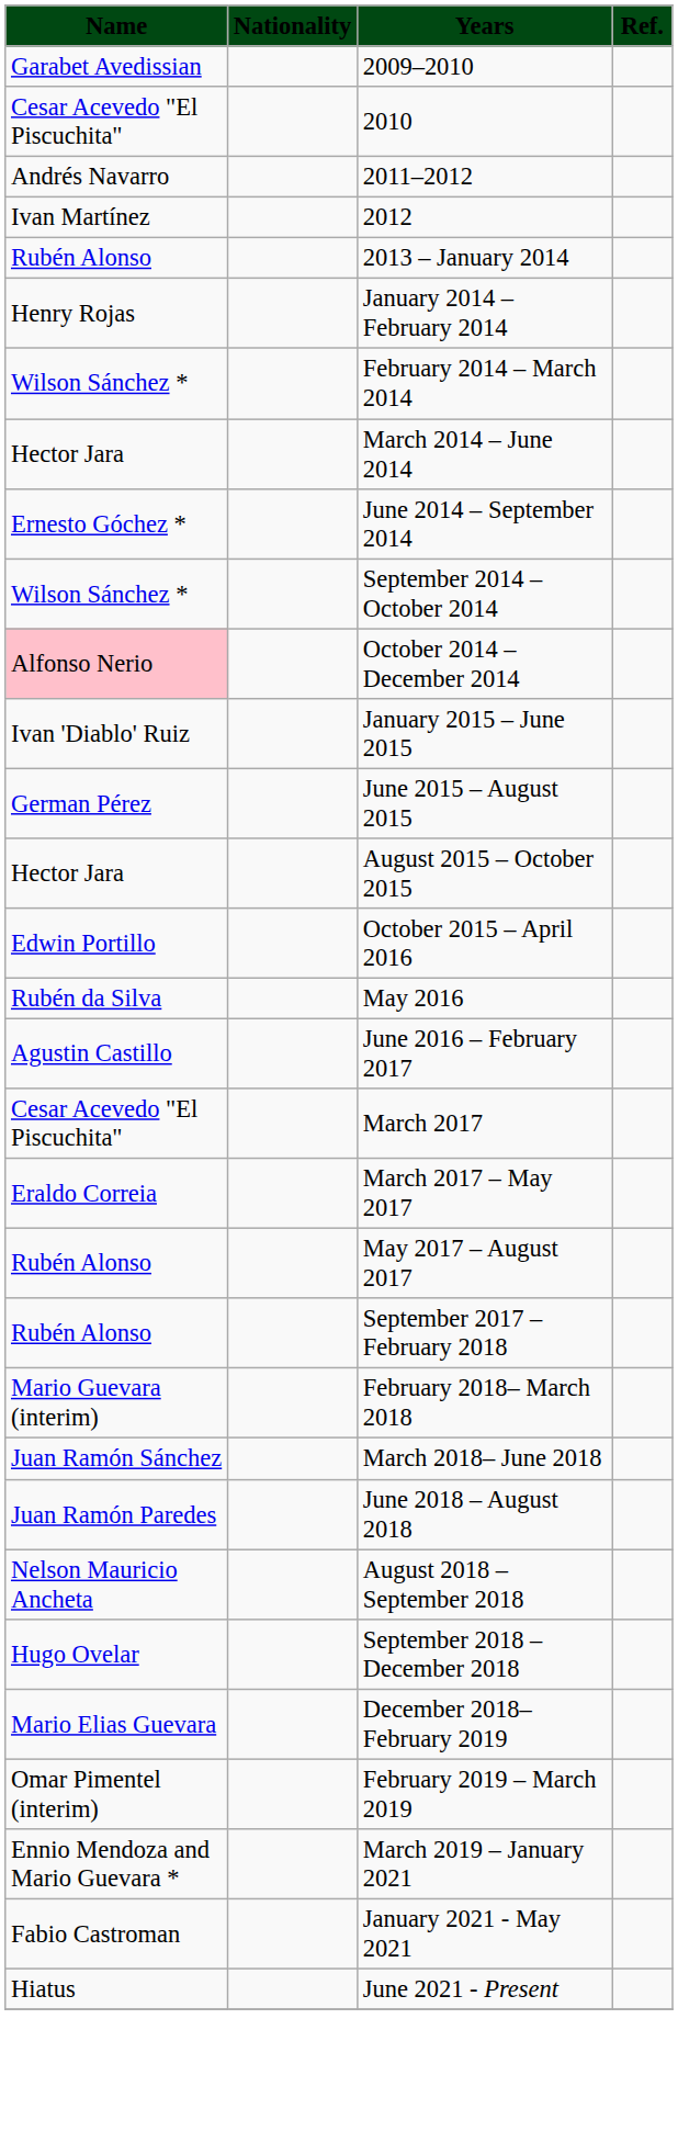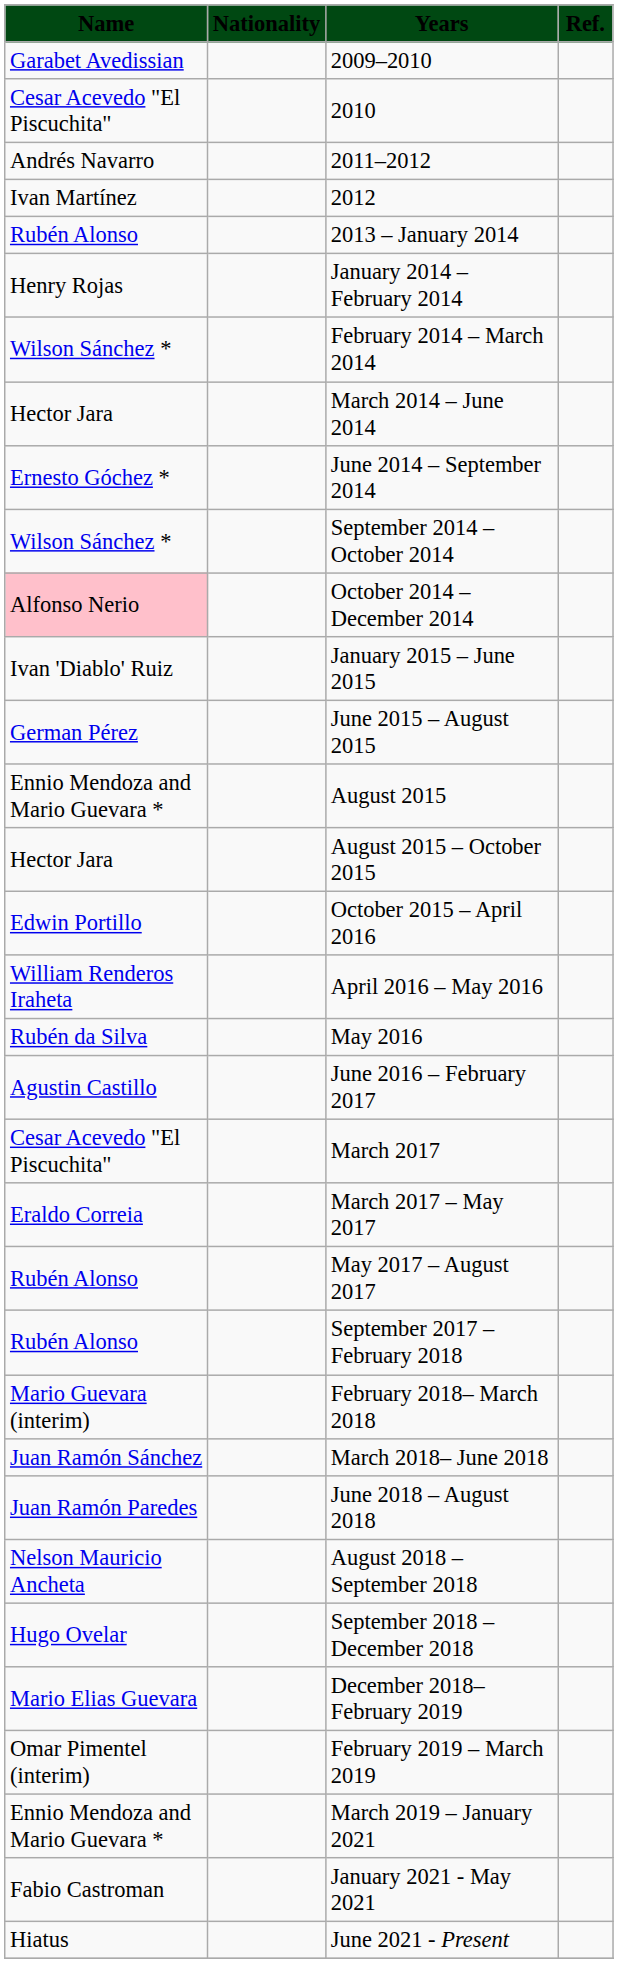 <table class="wikitable" style="text-align:left; font-size:95%;">
 <tr>
 <th style="background:#004812; width:130px;"><span>Name</span></th>
 <th style="background:#004812; width:60px;"><span>Nationality</span></th>
 <th style="background:#004812; width:150px;"><span>Years</span></th>
 <th style="background:#004812; width:30px;"><span>Ref.</span></th>
 </tr>
 <tr>
 <td><a href='#'>Garabet Avedissian</a></td>
 <td></td>
 <td>2009–2010</td>
 <td></td>
 </tr>
 <tr>
 <td><a href='#'>Cesar Acevedo</a> "El Piscuchita"</td>
 <td></td>
 <td>2010</td>
 <td></td>
 </tr>
 <tr>
 <td>Andrés Navarro</td>
 <td></td>
 <td>2011–2012</td>
 <td></td>
 </tr>
 <tr>
 <td>Ivan Martínez</td>
 <td></td>
 <td>2012</td>
 <td></td>
 </tr>
 <tr>
 <td><a href='#'>Rubén Alonso</a></td>
 <td></td>
 <td>2013 – January 2014</td>
 <td></td>
 </tr>
 <tr>
 <td>Henry Rojas</td>
 <td></td>
 <td>January 2014 – February 2014</td>
 <td></td>
 </tr>
 <tr>
 <td><a href='#'>Wilson Sánchez</a> *</td>
 <td></td>
 <td>February 2014 – March 2014</td>
 <td></td>
 </tr>
 <tr>
 <td>Hector Jara</td>
 <td></td>
 <td>March 2014 – June 2014</td>
 <td></td>
 </tr>
 <tr>
 <td><a href='#'>Ernesto Góchez</a> *</td>
 <td></td>
 <td>June 2014 – September 2014</td>
 <td></td>
 </tr>
 <tr>
 <td><a href='#'>Wilson Sánchez</a> *</td>
 <td></td>
 <td>September 2014 – October 2014</td>
 <td></td>
 </tr>
 <tr>
 <td style="background: pink;">Alfonso Nerio</td>
 <td></td>
 <td>October 2014 – December 2014</td>
 <td></td>
 </tr>
 <tr>
 <td>Ivan 'Diablo' Ruiz</td>
 <td></td>
 <td>January 2015 – June 2015</td>
 <td></td>
 </tr>
 <tr>
 <td><a href='#'>German Pérez</a></td>
 <td></td>
 <td>June 2015 – August 2015</td>
 <td></td>
 </tr>
 <tr>
+<td>Ennio Mendoza and Mario Guevara *</td>
+<td></td>
+<td>August 2015</td>
+<td></td>
+</tr>
+<tr>
 <td>Hector Jara</td>
 <td></td>
 <td>August 2015 – October 2015</td>
 <td></td>
 </tr>
 <tr>
 <td><a href='#'>Edwin Portillo</a></td>
 <td></td>
 <td>October 2015 – April 2016</td>
+<td></td>
+</tr>
+<tr>
+<td><a href='#'>William Renderos Iraheta</a></td>
+<td></td>
+<td>April 2016 – May 2016</td>
 <td></td>
 </tr>
 <tr>
 <td><a href='#'>Rubén da Silva</a></td>
 <td></td>
 <td>May 2016</td>
 <td></td>
 </tr>
 <tr>
 <td><a href='#'>Agustin Castillo</a></td>
 <td></td>
 <td>June 2016 – February 2017</td>
 <td></td>
 </tr>
 <tr>
 <td><a href='#'>Cesar Acevedo</a> "El Piscuchita"</td>
 <td></td>
 <td>March 2017</td>
 <td></td>
 </tr>
 <tr>
 <td><a href='#'>Eraldo Correia</a></td>
 <td></td>
 <td>March 2017 – May 2017</td>
 <td></td>
 </tr>
 <tr>
 <td><a href='#'>Rubén Alonso</a></td>
 <td></td>
 <td>May 2017 – August 2017</td>
 <td></td>
 </tr>
 <tr>
 <td><a href='#'>Rubén Alonso</a></td>
 <td></td>
 <td>September 2017 – February 2018</td>
 <td></td>
 </tr>
 <tr>
 <td><a href='#'>Mario Guevara</a> (interim)</td>
 <td></td>
 <td>February 2018– March 2018</td>
 <td></td>
 </tr>
 <tr>
 <td><a href='#'>Juan Ramón Sánchez</a></td>
 <td></td>
 <td>March 2018– June 2018</td>
 <td></td>
 </tr>
 <tr>
 <td><a href='#'>Juan Ramón Paredes</a></td>
 <td></td>
 <td>June 2018 – August 2018</td>
 <td></td>
 </tr>
 <tr>
 <td><a href='#'>Nelson Mauricio Ancheta</a></td>
 <td></td>
 <td>August 2018 – September 2018</td>
 <td></td>
 </tr>
 <tr>
 <td><a href='#'>Hugo Ovelar</a></td>
 <td></td>
 <td>September 2018 – December 2018</td>
 <td></td>
 </tr>
 <tr>
 <td><a href='#'>Mario Elias Guevara</a></td>
 <td></td>
 <td>December 2018– February 2019</td>
 <td></td>
 </tr>
 <tr>
 <td>Omar Pimentel (interim)</td>
 <td></td>
 <td>February 2019 – March 2019</td>
 <td></td>
 </tr>
 <tr>
 <td>Ennio Mendoza and Mario Guevara *</td>
 <td></td>
 <td>March 2019 – January 2021</td>
 <td></td>
 </tr>
 <tr>
 <td>Fabio Castroman</td>
 <td></td>
 <td>January 2021 - May 2021</td>
 <td></td>
 </tr>
 <tr>
 <td>Hiatus</td>
 <td></td>
 <td>June 2021 - <em>Present</em></td>
 <td></td>
 </tr>
 <tr>
 </tr>
 </table>
